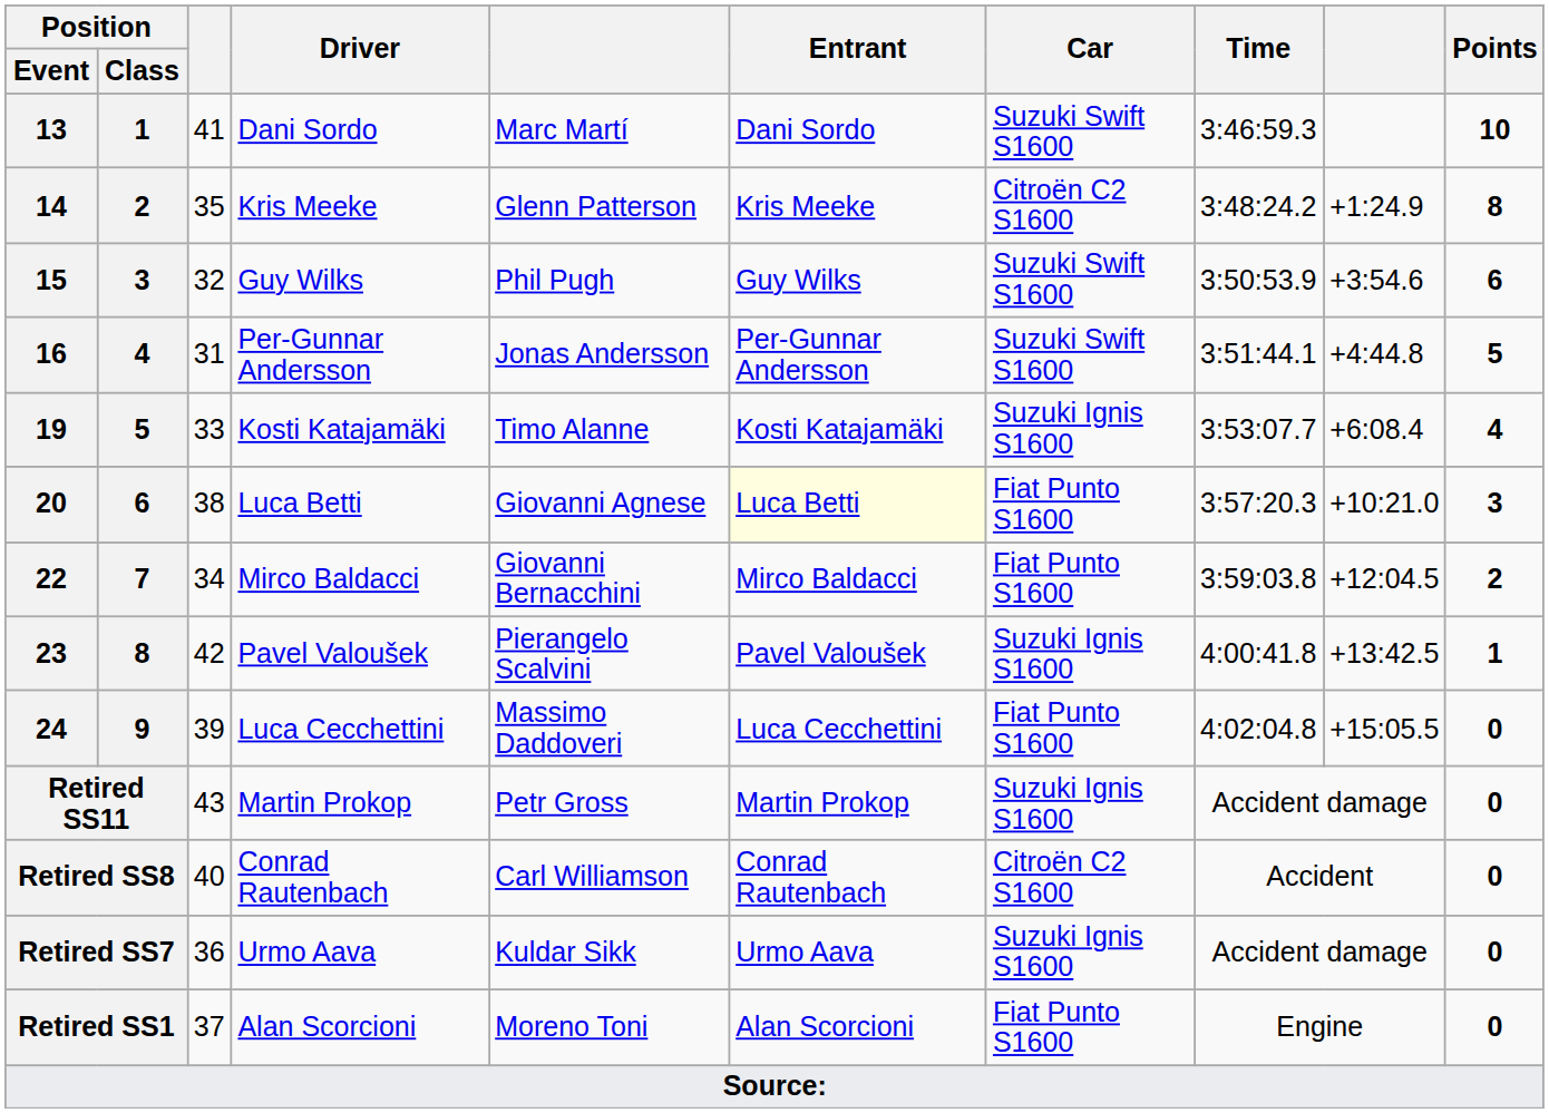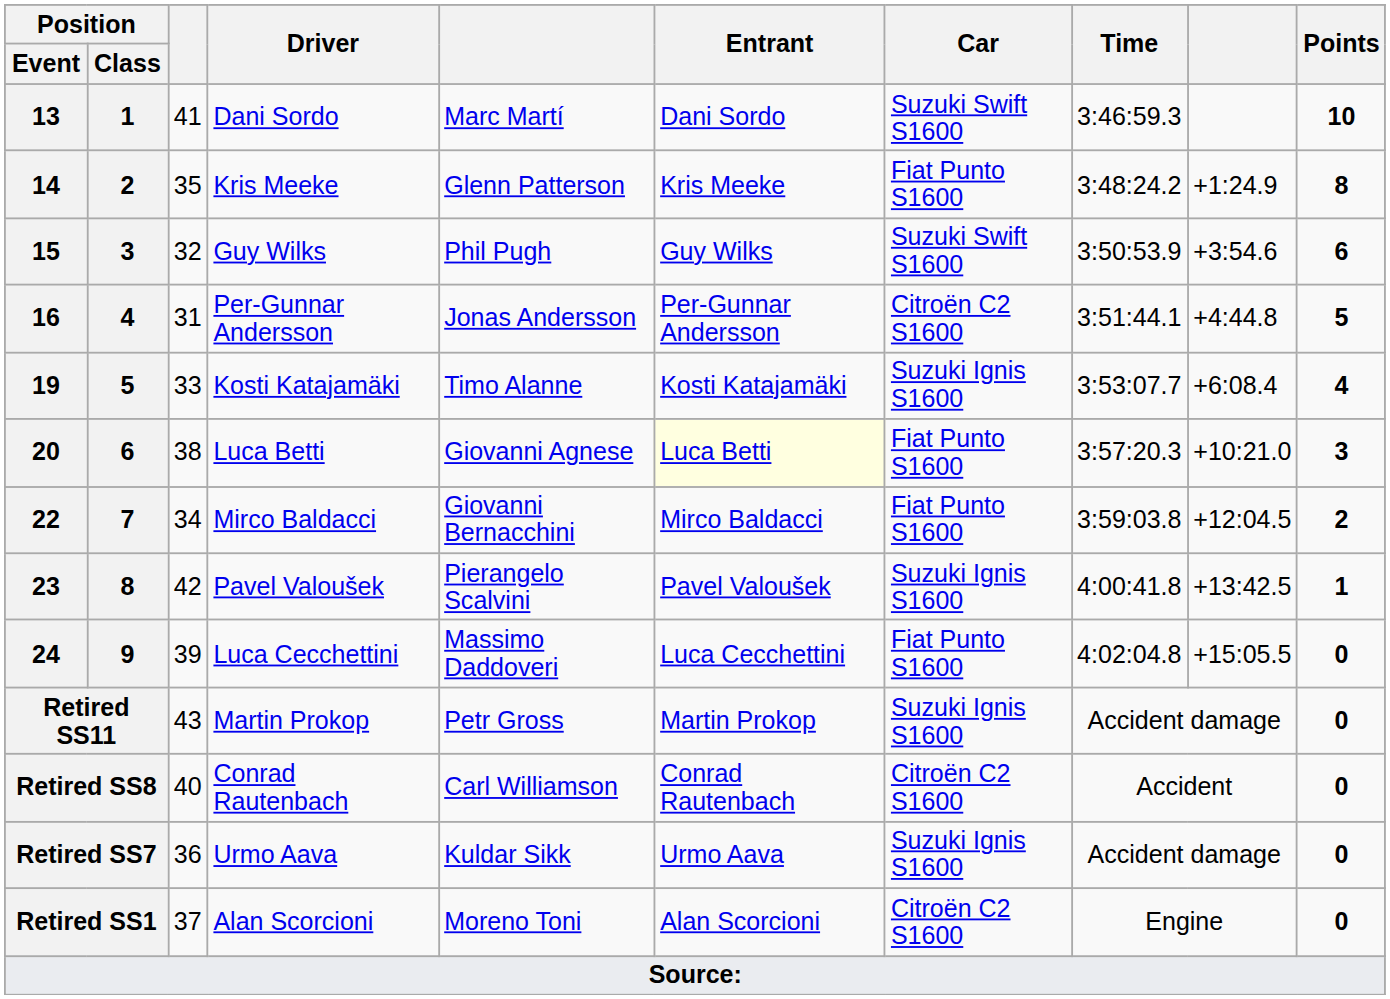 <table class="wikitable" width=85% style="font-size: 85%;">
 <tr>
 <th colspan="2">Position</th>
 <th rowspan="2"></th>
 <th rowspan="2">Driver</th>
 <th rowspan="2"></th>
 <th rowspan="2">Entrant</th>
 <th rowspan="2">Car</th>
 <th rowspan="2">Time</th>
 <th rowspan="2"></th>
 <th rowspan="2">Points</th>
 </tr>
 <tr>
 <th>Event</th>
 <th>Class</th>
 </tr>
 <tr>
 <th>13</th>
 <th>1</th>
 <td align="center">41</td>
 <td> <a href='#'>Dani Sordo</a></td>
 <td> <a href='#'>Marc Martí</a></td>
 <td> <a href='#'>Dani Sordo</a></td>
 <td><a href='#'>Suzuki Swift S1600</a></td>
 <td>3:46:59.3</td>
 <td></td>
 <td align="center"><strong>10</strong></td>
 </tr>
 <tr>
 <th>14</th>
 <th>2</th>
 <td align="center">35</td>
 <td> <a href='#'>Kris Meeke</a></td>
 <td> <a href='#'>Glenn Patterson</a></td>
 <td> <a href='#'>Kris Meeke</a></td>
-<td><a href='#'>Citroën C2 S1600</a></td>
+<td><a href='#'>Fiat Punto S1600</a></td>
 <td>3:48:24.2</td>
 <td>+1:24.9</td>
 <td align="center"><strong>8</strong></td>
 </tr>
 <tr>
 <th>15</th>
 <th>3</th>
 <td align="center">32</td>
 <td> <a href='#'>Guy Wilks</a></td>
 <td> <a href='#'>Phil Pugh</a></td>
 <td> <a href='#'>Guy Wilks</a></td>
 <td><a href='#'>Suzuki Swift S1600</a></td>
 <td>3:50:53.9</td>
 <td>+3:54.6</td>
 <td align="center"><strong>6</strong></td>
 </tr>
 <tr>
 <th>16</th>
 <th>4</th>
 <td align="center">31</td>
 <td> <a href='#'>Per-Gunnar Andersson</a></td>
 <td> <a href='#'>Jonas Andersson</a></td>
 <td> <a href='#'>Per-Gunnar Andersson</a></td>
-<td><a href='#'>Suzuki Swift S1600</a></td>
+<td><a href='#'>Citroën C2 S1600</a></td>
 <td>3:51:44.1</td>
 <td>+4:44.8</td>
 <td align="center"><strong>5</strong></td>
 </tr>
 <tr>
 <th>19</th>
 <th>5</th>
 <td align="center">33</td>
 <td> <a href='#'>Kosti Katajamäki</a></td>
 <td> <a href='#'>Timo Alanne</a></td>
 <td> <a href='#'>Kosti Katajamäki</a></td>
 <td><a href='#'>Suzuki Ignis S1600</a></td>
 <td>3:53:07.7</td>
 <td>+6:08.4</td>
 <td align="center"><strong>4</strong></td>
 </tr>
 <tr>
 <th>20</th>
 <th>6</th>
 <td align="center">38</td>
 <td> <a href='#'>Luca Betti</a></td>
 <td> <a href='#'>Giovanni Agnese</a></td>
 <td style="background: lightyellow;"> <a href='#'>Luca Betti</a></td>
 <td><a href='#'>Fiat Punto S1600</a></td>
 <td>3:57:20.3</td>
 <td>+10:21.0</td>
 <td align="center"><strong>3</strong></td>
 </tr>
 <tr>
 <th>22</th>
 <th>7</th>
 <td align="center">34</td>
 <td> <a href='#'>Mirco Baldacci</a></td>
 <td> <a href='#'>Giovanni Bernacchini</a></td>
 <td> <a href='#'>Mirco Baldacci</a></td>
 <td><a href='#'>Fiat Punto S1600</a></td>
 <td>3:59:03.8</td>
 <td>+12:04.5</td>
 <td align="center"><strong>2</strong></td>
 </tr>
 <tr>
 <th>23</th>
 <th>8</th>
 <td align="center">42</td>
 <td> <a href='#'>Pavel Valoušek</a></td>
 <td> <a href='#'>Pierangelo Scalvini</a></td>
 <td> <a href='#'>Pavel Valoušek</a></td>
 <td><a href='#'>Suzuki Ignis S1600</a></td>
 <td>4:00:41.8</td>
 <td>+13:42.5</td>
 <td align="center"><strong>1</strong></td>
 </tr>
 <tr>
 <th>24</th>
 <th>9</th>
 <td align="center">39</td>
 <td> <a href='#'>Luca Cecchettini</a></td>
 <td> <a href='#'>Massimo Daddoveri</a></td>
 <td> <a href='#'>Luca Cecchettini</a></td>
 <td><a href='#'>Fiat Punto S1600</a></td>
 <td>4:02:04.8</td>
 <td>+15:05.5</td>
 <td align="center"><strong>0</strong></td>
 </tr>
 <tr>
 <th colspan="2">Retired SS11</th>
 <td align="center">43</td>
 <td> <a href='#'>Martin Prokop</a></td>
 <td> <a href='#'>Petr Gross</a></td>
 <td> <a href='#'>Martin Prokop</a></td>
 <td><a href='#'>Suzuki Ignis S1600</a></td>
 <td align="center" colspan="2">Accident damage</td>
 <td align="center"><strong>0</strong></td>
 </tr>
 <tr>
 <th colspan="2">Retired SS8</th>
 <td align="center">40</td>
 <td> <a href='#'>Conrad Rautenbach</a></td>
 <td> <a href='#'>Carl Williamson</a></td>
 <td> <a href='#'>Conrad Rautenbach</a></td>
 <td><a href='#'>Citroën C2 S1600</a></td>
 <td align="center" colspan="2">Accident</td>
 <td align="center"><strong>0</strong></td>
 </tr>
 <tr>
 <th colspan="2">Retired SS7</th>
 <td align="center">36</td>
 <td> <a href='#'>Urmo Aava</a></td>
 <td> <a href='#'>Kuldar Sikk</a></td>
 <td> <a href='#'>Urmo Aava</a></td>
 <td><a href='#'>Suzuki Ignis S1600</a></td>
 <td align="center" colspan="2">Accident damage</td>
 <td align="center"><strong>0</strong></td>
 </tr>
 <tr>
 <th colspan="2">Retired SS1</th>
 <td align="center">37</td>
 <td> <a href='#'>Alan Scorcioni</a></td>
 <td> <a href='#'>Moreno Toni</a></td>
 <td> <a href='#'>Alan Scorcioni</a></td>
-<td><a href='#'>Fiat Punto S1600</a></td>
+<td><a href='#'>Citroën C2 S1600</a></td>
 <td align="center" colspan="2">Engine</td>
 <td align="center"><strong>0</strong></td>
 </tr>
 <tr>
 <td style="background-color:#EAECF0; text-align:center" colspan="10"><strong>Source:</strong></td>
 </tr>
 <tr>
 </tr>
 </table>
